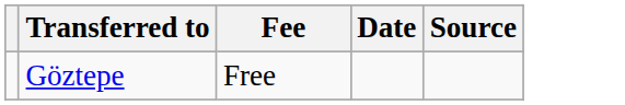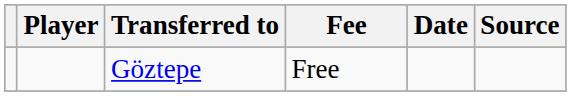 <table class="wikitable plainrowheaders sortable">
 <tr>
 <th></th>
+<th scope="col">Player</th>
 <th>Transferred to</th>
 <th style="width: 65px;">Fee</th>
 <th scope="col">Date</th>
 <th scope="col">Source</th>
 </tr>
 <tr>
 <td align="center"></td>
+<td></td>
 <td> <a href='#'>Göztepe</a></td>
 <td>Free</td>
 <td></td>
 <td></td>
 </tr>
 </table>
